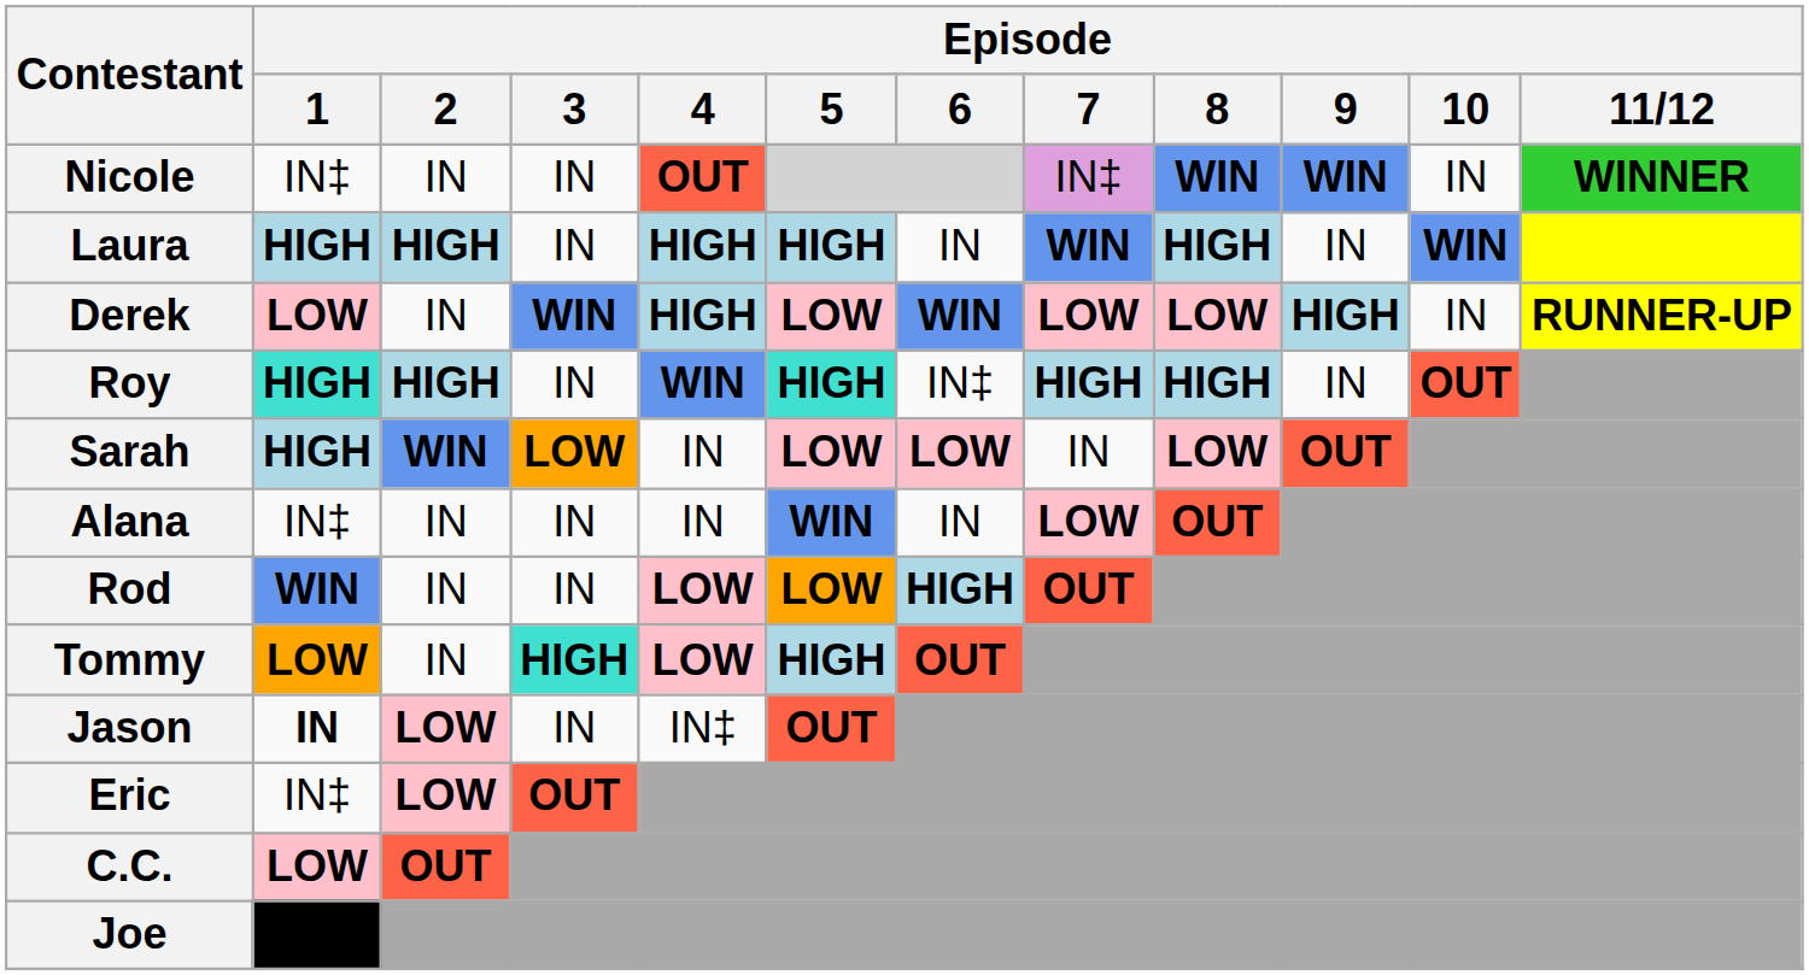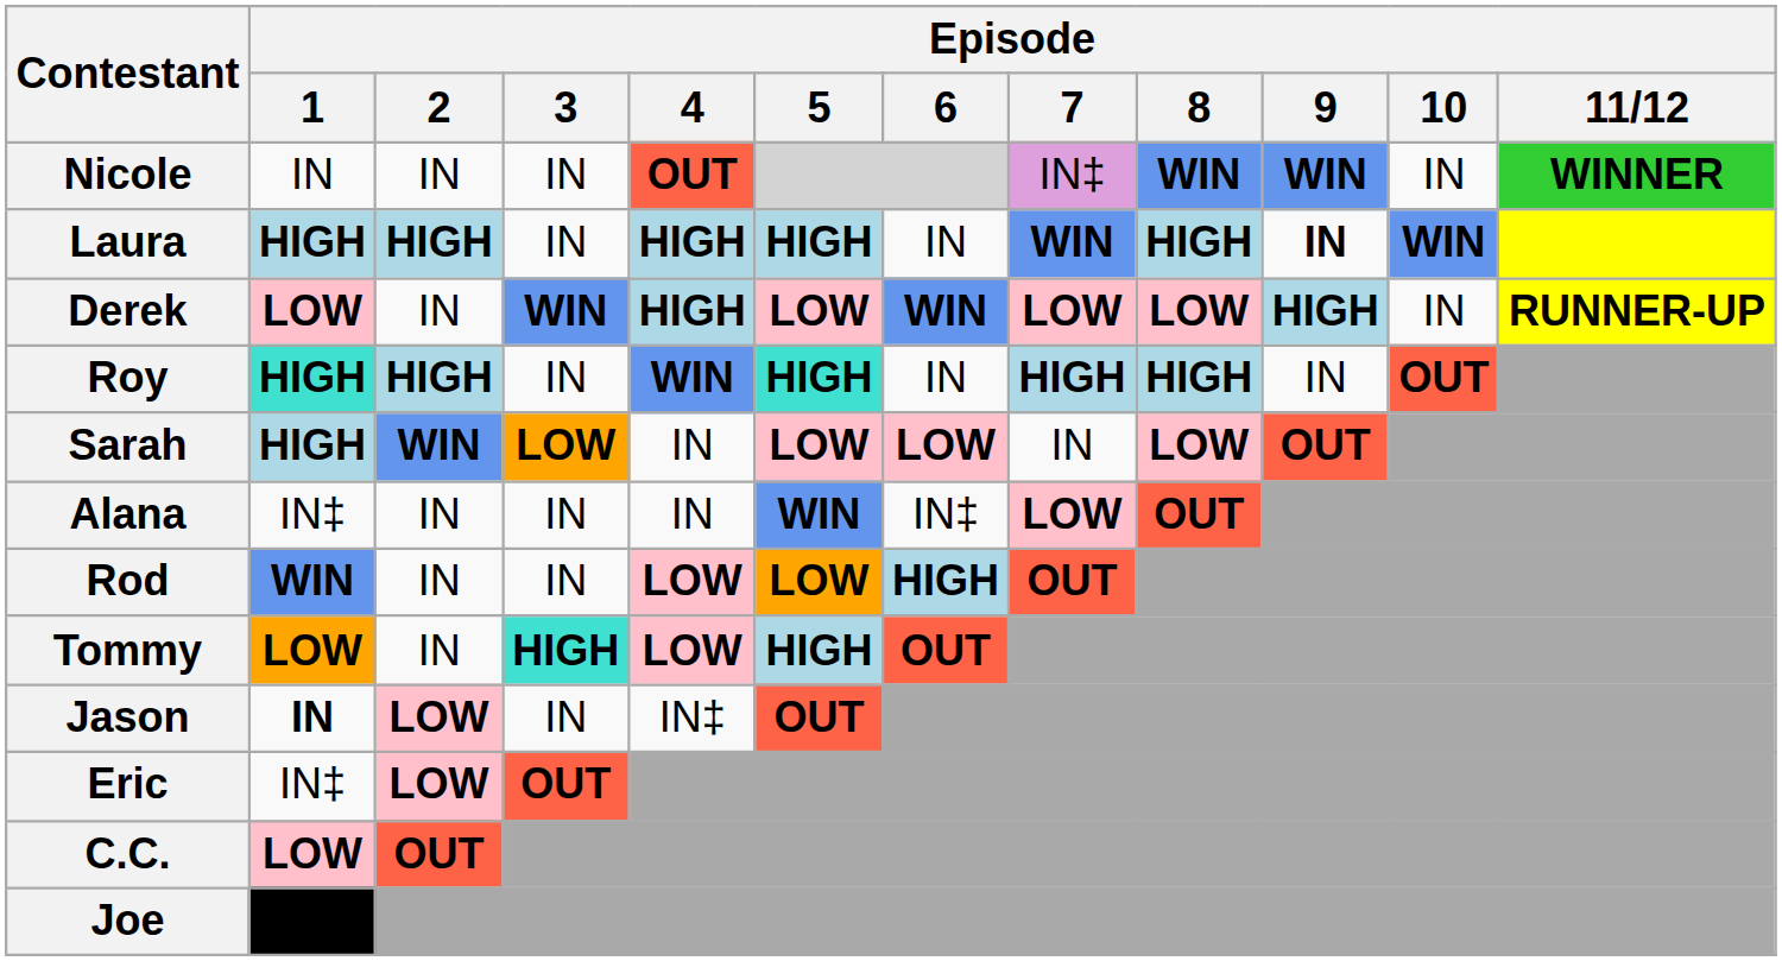 <table class="wikitable" style="text-align:center;font-size:100%">
 <tr>
 <th rowspan=2>Contestant</th>
 <th colspan=12>Episode</th>
 </tr>
 <tr>
 <th>1</th>
 <th>2</th>
 <th>3</th>
 <th>4</th>
 <th>5</th>
 <th>6</th>
 <th>7</th>
 <th>8</th>
 <th>9</th>
 <th>10</th>
 <th>11/12</th>
 </tr>
 <tr>
 <th>Nicole</th>
-<td>IN‡</td>
+<td>IN</td>
 <td>IN</td>
 <td>IN</td>
 <td style="background:tomato;"><strong>OUT</strong></td>
 <td colspan="2" style="background:lightgrey;"></td>
 <td style="background:plum;">IN‡</td>
 <td style="background:cornflowerblue;"><strong>WIN</strong></td>
 <td style="background:cornflowerblue;"><strong>WIN</strong></td>
 <td>IN</td>
 <td style="background:limegreen;"><strong>WINNER</strong></td>
 </tr>
 <tr>
 <th>Laura</th>
 <td style="background:lightblue;"><strong>HIGH</strong></td>
 <td style="background:lightblue;"><strong>HIGH</strong></td>
 <td>IN</td>
 <td style="background:lightblue;"><strong>HIGH</strong></td>
 <td style="background:lightblue;"><strong>HIGH</strong></td>
 <td>IN</td>
 <td style="background:cornflowerblue;"><strong>WIN</strong></td>
 <td style="background:lightblue;"><strong>HIGH</strong></td>
-<td>IN</td>
+<td><strong>IN</strong></td>
 <td style="background:cornflowerblue;"><strong>WIN</strong></td>
 <td style="background:yellow;"></td>
 </tr>
 <tr>
 <th>Derek</th>
 <td style="background:pink;"><strong>LOW</strong></td>
 <td>IN</td>
 <td style="background:cornflowerblue;"><strong>WIN</strong></td>
 <td style="background:lightblue;"><strong>HIGH</strong></td>
 <td style="background:pink;"><strong>LOW</strong></td>
 <td style="background:cornflowerblue;"><strong>WIN</strong></td>
 <td style="background:pink;"><strong>LOW</strong></td>
 <td style="background:pink;"><strong>LOW</strong></td>
 <td style="background:lightblue;"><strong>HIGH</strong></td>
 <td>IN</td>
 <td style="background:yellow;"><strong>RUNNER-UP</strong></td>
 </tr>
 <tr>
 <th>Roy</th>
 <td style="background:turquoise;"><strong>HIGH</strong></td>
 <td style="background:lightblue;"><strong>HIGH</strong></td>
 <td>IN</td>
 <td style="background:cornflowerblue;"><strong>WIN</strong></td>
 <td style="background:turquoise;"><strong>HIGH</strong></td>
-<td>IN‡</td>
+<td>IN</td>
 <td style="background:lightblue;"><strong>HIGH</strong></td>
 <td style="background:lightblue;"><strong>HIGH</strong></td>
 <td>IN</td>
 <td style="background:tomato;"><strong>OUT</strong></td>
 <td colspan=2 style="background:darkgrey;"></td>
 </tr>
 <tr>
 <th>Sarah</th>
 <td style="background:lightblue;"><strong>HIGH</strong></td>
 <td style="background:cornflowerblue;"><strong>WIN</strong></td>
 <td style="background:orange;"><strong>LOW</strong></td>
 <td>IN</td>
 <td style="background:pink;"><strong>LOW</strong></td>
 <td style="background:pink;"><strong>LOW</strong></td>
 <td>IN</td>
 <td style="background:pink;"><strong>LOW</strong></td>
 <td style="background:tomato;"><strong>OUT</strong></td>
 <td colspan=3 style="background:darkgrey;"></td>
 </tr>
 <tr>
 <th>Alana</th>
 <td>IN‡</td>
 <td>IN</td>
 <td>IN</td>
 <td>IN</td>
 <td style="background:cornflowerblue;"><strong>WIN</strong></td>
-<td>IN</td>
+<td>IN‡</td>
 <td style="background:pink;"><strong>LOW</strong></td>
 <td style="background:tomato;"><strong>OUT</strong></td>
 <td colspan=4 style="background:darkgrey;"></td>
 </tr>
 <tr>
 <th>Rod</th>
 <td style="background:cornflowerblue;"><strong>WIN</strong></td>
 <td>IN</td>
 <td>IN</td>
 <td style="background:pink;"><strong>LOW</strong></td>
 <td style="background:orange;"><strong>LOW</strong></td>
 <td style="background:lightblue;"><strong>HIGH</strong></td>
 <td style="background:tomato;"><strong>OUT</strong></td>
 <td colspan=5 style="background:darkgrey;"></td>
 </tr>
 <tr>
 <th>Tommy</th>
 <td style="background:orange;"><strong>LOW</strong></td>
 <td>IN</td>
 <td style="background:turquoise;"><strong>HIGH</strong></td>
 <td style="background:pink;"><strong>LOW</strong></td>
 <td style="background:lightblue;"><strong>HIGH</strong></td>
 <td style="background:tomato;"><strong>OUT</strong></td>
 <td colspan=6 style="background:darkgrey;"></td>
 </tr>
 <tr>
 <th>Jason</th>
 <td><strong>IN</strong></td>
 <td style="background:pink;"><strong>LOW</strong></td>
 <td>IN</td>
 <td>IN‡</td>
 <td style="background:tomato;"><strong>OUT</strong></td>
 <td colspan="7" style="background:darkgrey;"></td>
 </tr>
 <tr>
 <th>Eric</th>
 <td>IN‡</td>
 <td style="background:pink;"><strong>LOW</strong></td>
 <td style = "background:tomato;"><strong>OUT</strong></td>
 <td colspan="9" style="background:darkgrey;"></td>
 </tr>
 <tr>
 <th>C.C.</th>
 <td style="background:pink;"><strong>LOW</strong></td>
 <td style = "background:tomato;"><strong>OUT</strong></td>
 <td colspan="10" style="background:darkgrey;"></td>
 </tr>
 <tr>
 <th>Joe</th>
 <td style="background:Black;"><strong></strong></td>
 <td colspan="11" style="background:darkgrey;"></td>
 </tr>
 </table>
